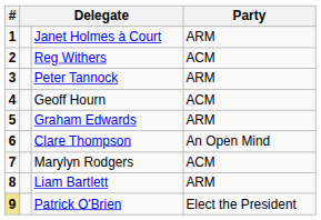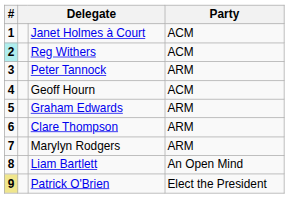 <table class="wikitable" style="float:right;clear:right;width:30%">
 <tr>
 <th>#</th>
 <th colspan="2">Delegate</th>
 <th>Party</th>
 </tr>
 <tr>
 <td align=center><strong>1</strong></td>
 <td> </td>
 <td><a href='#'>Janet Holmes à Court</a></td>
-<td>ARM</td>
+<td>ACM</td>
 </tr>
 <tr>
-<td align=center><strong>2</strong></td>
+<td align=center style="background: paleturquoise;"><strong>2</strong></td>
 <td> </td>
 <td><a href='#'>Reg Withers</a></td>
 <td>ACM</td>
 </tr>
 <tr>
 <td align=center><strong>3</strong></td>
 <td> </td>
 <td><a href='#'>Peter Tannock</a></td>
 <td>ARM</td>
 </tr>
 <tr>
 <td align=center><strong>4</strong></td>
 <td> </td>
 <td>Geoff Hourn</td>
 <td>ACM</td>
 </tr>
 <tr>
 <td align=center><strong>5</strong></td>
 <td> </td>
 <td><a href='#'>Graham Edwards</a></td>
 <td>ARM</td>
 </tr>
 <tr>
 <td align=center><strong>6</strong></td>
 <td> </td>
 <td><a href='#'>Clare Thompson</a></td>
-<td>An Open Mind</td>
+<td>ARM</td>
 </tr>
 <tr>
 <td align=center><strong>7</strong></td>
 <td> </td>
 <td>Marylyn Rodgers</td>
-<td>ACM</td>
+<td>ARM</td>
 </tr>
 <tr>
 <td align=center><strong>8</strong></td>
 <td> </td>
 <td><a href='#'>Liam Bartlett</a></td>
-<td>ARM</td>
+<td>An Open Mind</td>
 </tr>
 <tr>
 <td align=center style="background: khaki;"><strong>9</strong></td>
 <td> </td>
 <td><a href='#'>Patrick O'Brien</a></td>
 <td>Elect the President</td>
 </tr>
 </table>
